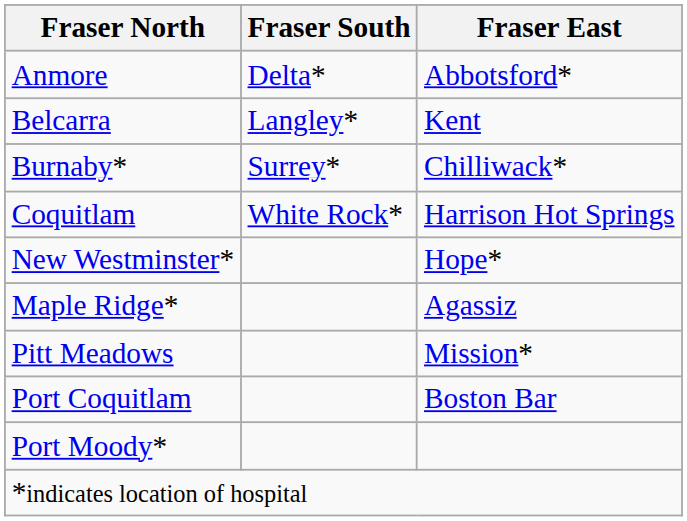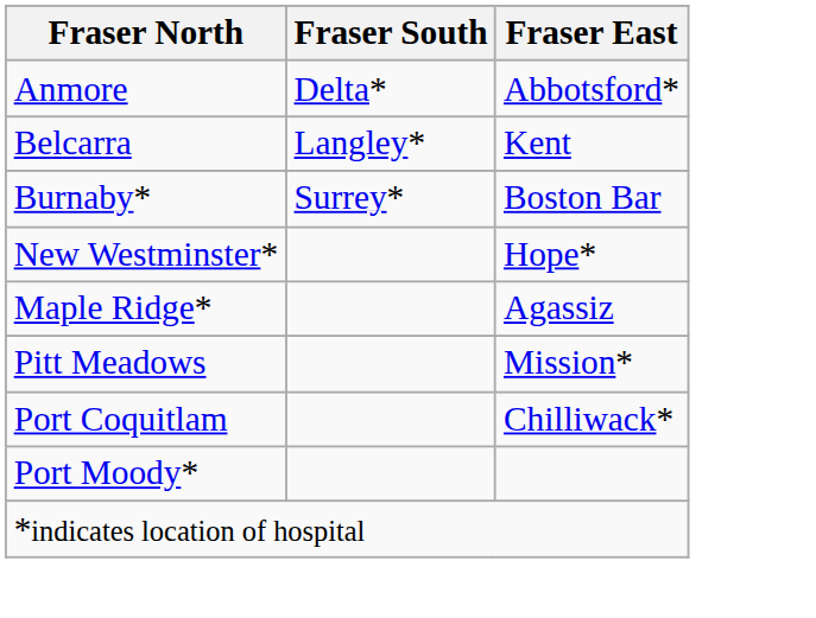 <table class="wikitable">
 <tr>
 <th>Fraser North</th>
 <th>Fraser South</th>
 <th>Fraser East</th>
 </tr>
 <tr>
 <td><a href='#'>Anmore</a></td>
 <td><a href='#'>Delta</a>*</td>
 <td><a href='#'>Abbotsford</a>*</td>
 </tr>
 <tr>
 <td><a href='#'>Belcarra</a></td>
 <td><a href='#'>Langley</a>*</td>
 <td><a href='#'>Kent</a></td>
 </tr>
 <tr>
 <td><a href='#'>Burnaby</a>*</td>
 <td><a href='#'>Surrey</a>*</td>
-<td><a href='#'>Chilliwack</a>*</td>
-</tr>
-<tr>
-<td><a href='#'>Coquitlam</a></td>
-<td><a href='#'>White Rock</a>*</td>
-<td><a href='#'>Harrison Hot Springs</a></td>
+<td><a href='#'>Boston Bar</a></td>
 </tr>
 <tr>
 <td><a href='#'>New Westminster</a>*</td>
 <td></td>
 <td><a href='#'>Hope</a>*</td>
 </tr>
 <tr>
 <td><a href='#'>Maple Ridge</a>*</td>
 <td></td>
 <td><a href='#'>Agassiz</a></td>
 </tr>
 <tr>
 <td><a href='#'>Pitt Meadows</a></td>
 <td></td>
 <td><a href='#'>Mission</a>*</td>
 </tr>
 <tr>
 <td><a href='#'>Port Coquitlam</a></td>
 <td></td>
-<td><a href='#'>Boston Bar</a></td>
+<td><a href='#'>Chilliwack</a>*</td>
 </tr>
 <tr>
 <td><a href='#'>Port Moody</a>*</td>
 <td></td>
 <td></td>
 </tr>
 <tr>
 <td colspan="3">*<small>indicates location of hospital</small></td>
 </tr>
 </table>
